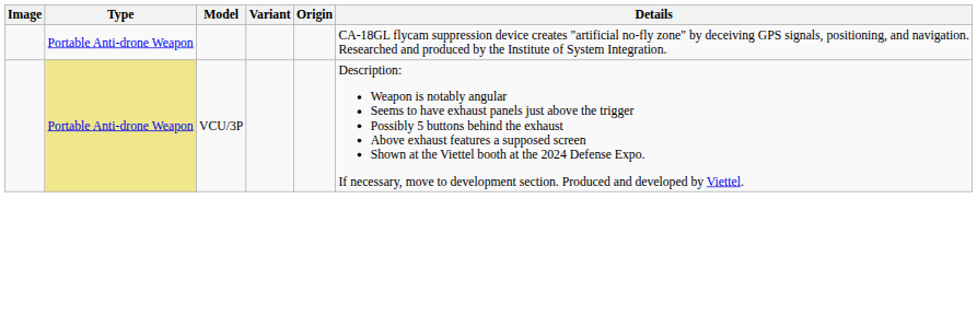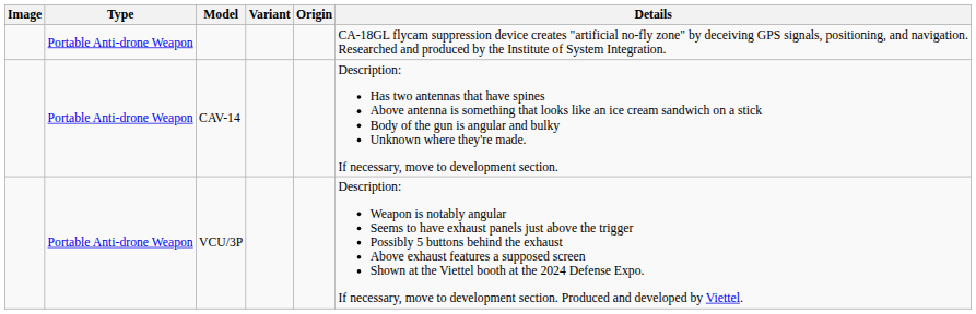 <table class="wikitable">
 <tr>
 <th>Image</th>
 <th>Type</th>
 <th>Model</th>
 <th>Variant</th>
 <th>Origin</th>
 <th>Details</th>
 </tr>
 <tr>
 <td></td>
 <td><a href='#'>Portable Anti-drone Weapon</a></td>
 <td></td>
 <td></td>
 <td></td>
 <td>CA-18GL flycam suppression device creates "artificial no-fly zone" by deceiving GPS signals, positioning, and navigation.<br>Researched and produced by the Institute of System Integration.</td>
 </tr>
 <tr>
 <td></td>
-<td style="background: khaki;"><a href='#'>Portable Anti-drone Weapon</a></td>
+<td><a href='#'>Portable Anti-drone Weapon</a></td>
+<td>CAV-14</td>
+<td></td>
+<td></td>
+<td>Description:<br><ul><li>Has two antennas that have spines</li><li>Above antenna is something that looks like an ice cream sandwich on a stick</li><li>Body of the gun is angular and bulky</li><li>Unknown where they're made.</li></ul>If necessary, move to development section.</td>
+</tr>
+<tr>
+<td></td>
+<td><a href='#'>Portable Anti-drone Weapon</a></td>
 <td>VCU/3P</td>
 <td></td>
 <td></td>
 <td>Description:<br><ul><li>Weapon is notably angular</li><li>Seems to have exhaust panels just above the trigger</li><li>Possibly 5 buttons behind the exhaust</li><li>Above exhaust features a supposed screen</li><li>Shown at the Viettel booth at the 2024 Defense Expo.</li></ul>If necessary, move to development section. Produced and developed by <a href='#'>Viettel</a>.</td>
 </tr>
 </table>
